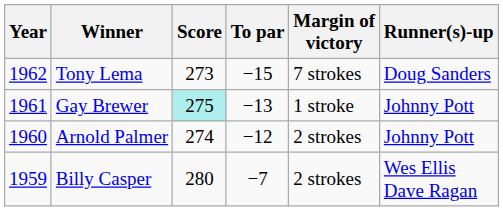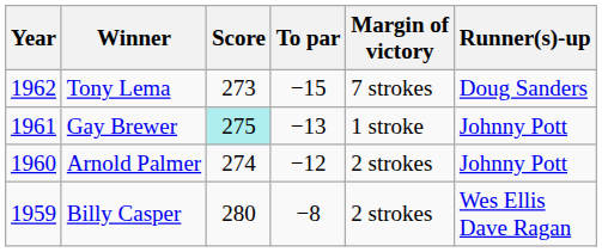 <table class="wikitable" style="font-size:95%">
 <tr>
 <th>Year</th>
 <th>Winner</th>
 <th>Score</th>
 <th>To par</th>
 <th>Margin of<br>victory</th>
 <th>Runner(s)-up</th>
 </tr>
 <tr>
 <td><a href='#'>1962</a></td>
 <td> <a href='#'>Tony Lema</a></td>
 <td align=center>273</td>
 <td align=center>−15</td>
 <td>7 strokes</td>
 <td> <a href='#'>Doug Sanders</a></td>
 </tr>
 <tr>
 <td><a href='#'>1961</a></td>
 <td> <a href='#'>Gay Brewer</a></td>
 <td align=center style="background: paleturquoise;">275</td>
 <td align=center>−13</td>
 <td>1 stroke</td>
 <td> <a href='#'>Johnny Pott</a></td>
 </tr>
 <tr>
 <td><a href='#'>1960</a></td>
 <td> <a href='#'>Arnold Palmer</a></td>
 <td align=center>274</td>
 <td align=center>−12</td>
 <td>2 strokes</td>
 <td> <a href='#'>Johnny Pott</a></td>
 </tr>
 <tr>
 <td><a href='#'>1959</a></td>
 <td> <a href='#'>Billy Casper</a></td>
 <td align=center>280</td>
-<td align=center>−7</td>
+<td align=center>−8</td>
 <td>2 strokes</td>
 <td> <a href='#'>Wes Ellis</a><br> <a href='#'>Dave Ragan</a></td>
 </tr>
 </table>
